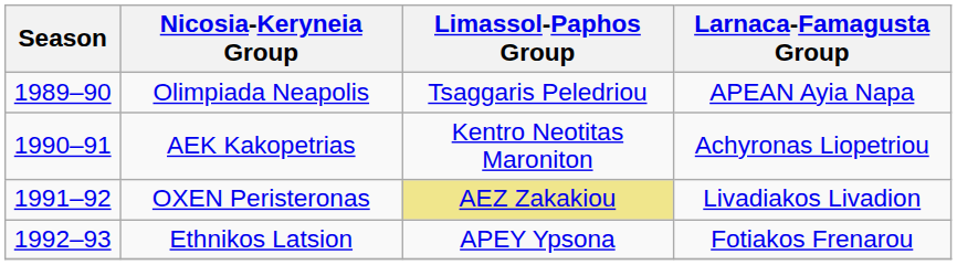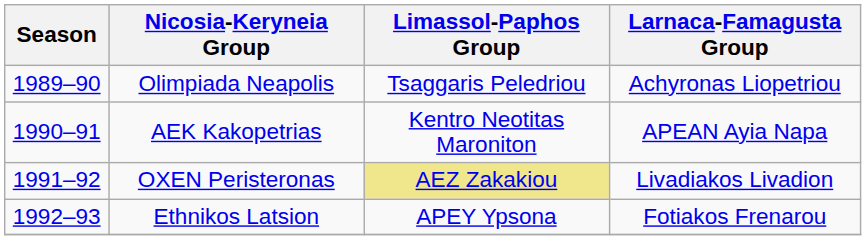 <table class="wikitable" style="text-align:left style="font-size:90%">
 <tr>
 <th width="75">Season</th>
 <th width="250"><a href='#'>Nicosia</a>-<a href='#'>Keryneia</a> Group</th>
 <th width="250"><a href='#'>Limassol</a>-<a href='#'>Paphos</a> Group</th>
 <th width="250"><a href='#'>Larnaca</a>-<a href='#'>Famagusta</a> Group</th>
 </tr>
 <tr>
 <td style="text-align:center;"><a href='#'>1989–90</a></td>
 <td style="text-align:center;"><a href='#'>Olimpiada Neapolis</a></td>
 <td style="text-align:center;"><a href='#'>Tsaggaris Peledriou</a></td>
-<td style="text-align:center;"><a href='#'>APEAN Ayia Napa</a></td>
+<td style="text-align:center;"><a href='#'>Achyronas Liopetriou</a></td>
 </tr>
 <tr>
 <td style="text-align:center;"><a href='#'>1990–91</a></td>
 <td style="text-align:center;"><a href='#'>AEK Kakopetrias</a></td>
 <td style="text-align:center;"><a href='#'>Kentro Neotitas Maroniton</a></td>
-<td style="text-align:center;"><a href='#'>Achyronas Liopetriou</a></td>
+<td style="text-align:center;"><a href='#'>APEAN Ayia Napa</a></td>
 </tr>
 <tr>
 <td style="text-align:center;"><a href='#'>1991–92</a></td>
 <td style="text-align:center;"><a href='#'>OXEN Peristeronas</a></td>
 <td style="background: khaki; text-align:center;"><a href='#'>AEZ Zakakiou</a></td>
 <td style="text-align:center;"><a href='#'>Livadiakos Livadion</a></td>
 </tr>
 <tr>
 <td style="text-align:center;"><a href='#'>1992–93</a></td>
 <td style="text-align:center;"><a href='#'>Ethnikos Latsion</a></td>
 <td style="text-align:center;"><a href='#'>APEY Ypsona</a></td>
 <td style="text-align:center;"><a href='#'>Fotiakos Frenarou</a></td>
 </tr>
 <tr>
 </tr>
 </table>
